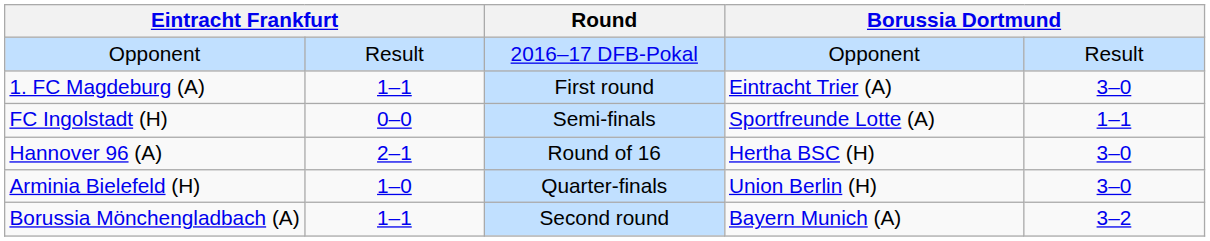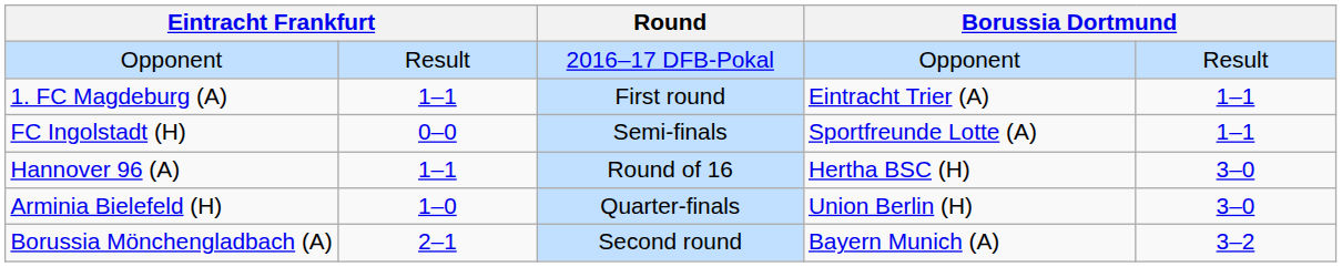 <table class="wikitable" style="text-align:center; white-space:nowrap;">
 <tr>
 <th colspan="2"><a href='#'>Eintracht Frankfurt</a></th>
 <th>Round</th>
 <th colspan="2"><a href='#'>Borussia Dortmund</a></th>
 </tr>
 <tr style="background:#C1E0FF;">
 <td style="width:25%;">Opponent</td>
 <td style="width:15%;">Result</td>
 <td><a href='#'>2016–17 DFB-Pokal</a></td>
 <td style="width:25%;">Opponent</td>
 <td style="width:15%;">Result</td>
 </tr>
 <tr>
 <td style="text-align:left;"><a href='#'>1. FC Magdeburg</a> (A)</td>
 <td><a href='#'>1–1</a>  </td>
 <td style="background:#C1E0FF;">First round</td>
 <td style="text-align:left;"><a href='#'>Eintracht Trier</a> (A)</td>
-<td><a href='#'>3–0</a></td>
+<td><a href='#'>1–1</a>  </td>
 </tr>
 <tr>
 <td style="text-align:left;"><a href='#'>FC Ingolstadt</a> (H)</td>
 <td><a href='#'>0–0</a>  </td>
 <td style="background:#C1E0FF;">Semi-finals</td>
 <td style="text-align:left;"><a href='#'>Sportfreunde Lotte</a> (A)</td>
 <td><a href='#'>1–1</a>  </td>
 </tr>
 <tr>
 <td style="text-align:left;"><a href='#'>Hannover 96</a> (A)</td>
-<td><a href='#'>2–1</a></td>
+<td><a href='#'>1–1</a>  </td>
 <td style="background:#C1E0FF;">Round of 16</td>
 <td style="text-align:left;"><a href='#'>Hertha BSC</a> (H)</td>
 <td><a href='#'>3–0</a></td>
 </tr>
 <tr>
 <td style="text-align:left;"><a href='#'>Arminia Bielefeld</a> (H)</td>
 <td><a href='#'>1–0</a></td>
 <td style="background:#C1E0FF;">Quarter-finals</td>
 <td style="text-align:left;"><a href='#'>Union Berlin</a> (H)</td>
 <td><a href='#'>3–0</a></td>
 </tr>
 <tr>
 <td style="text-align:left;"><a href='#'>Borussia Mönchengladbach</a> (A)</td>
-<td><a href='#'>1–1</a>  </td>
+<td><a href='#'>2–1</a></td>
 <td style="background:#C1E0FF;">Second round</td>
 <td style="text-align:left;"><a href='#'>Bayern Munich</a> (A)</td>
 <td><a href='#'>3–2</a></td>
 </tr>
 </table>
